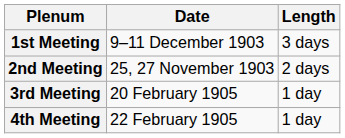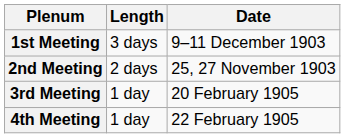 <table class="wikitable sortable plainrowheaders">
 <tr>
 <th scope="col">Plenum</th>
+<th scope="col">Length</th>
 <th scope="col">Date</th>
-<th scope="col">Length</th>
 </tr>
 <tr>
 <th scope="row">1st Meeting</th>
+<td>3 days</td>
 <td data-sort-value="1">9–11 December 1903</td>
-<td>3 days</td>
 </tr>
 <tr>
 <th scope="row">2nd Meeting</th>
+<td>2 days</td>
 <td data-sort-value="2">25, 27 November 1903</td>
-<td>2 days</td>
 </tr>
 <tr>
 <th scope="row">3rd Meeting</th>
+<td>1 day</td>
 <td data-sort-value="3">20 February 1905</td>
-<td>1 day</td>
 </tr>
 <tr>
 <th scope="row">4th Meeting</th>
+<td>1 day</td>
 <td data-sort-value="4">22 February 1905</td>
-<td>1 day</td>
 </tr>
 </table>
